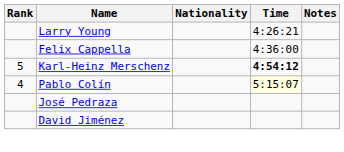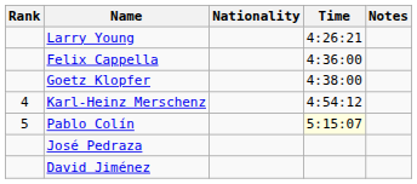 <table class="wikitable sortable" style="text-align:center">
 <tr>
 <th>Rank</th>
 <th>Name</th>
 <th>Nationality</th>
 <th>Time</th>
 <th>Notes</th>
 </tr>
 <tr>
 <td></td>
 <td align=left><a href='#'>Larry Young</a></td>
 <td align=left></td>
 <td>4:26:21</td>
 <td></td>
 </tr>
 <tr>
 <td></td>
 <td align=left><a href='#'>Felix Cappella</a></td>
 <td align=left></td>
 <td>4:36:00</td>
 <td></td>
 </tr>
 <tr>
-<td>5</td>
-<td align=left><a href='#'>Karl-Heinz Merschenz</a></td>
+<td></td>
+<td align=left><a href='#'>Goetz Klopfer</a></td>
 <td align=left></td>
-<td><strong>4:54:12</strong></td>
+<td>4:38:00</td>
 <td></td>
 </tr>
 <tr>
 <td>4</td>
+<td align=left><a href='#'>Karl-Heinz Merschenz</a></td>
+<td align=left></td>
+<td>4:54:12</td>
+<td></td>
+</tr>
+<tr>
+<td>5</td>
 <td align=left><a href='#'>Pablo Colín</a></td>
 <td align=left></td>
 <td style="background: lightyellow;">5:15:07</td>
 <td></td>
 </tr>
 <tr>
 <td></td>
 <td align=left><a href='#'>José Pedraza</a></td>
 <td align=left></td>
 <td></td>
 <td></td>
 </tr>
 <tr>
 <td></td>
 <td align=left><a href='#'>David Jiménez</a></td>
 <td align=left></td>
 <td></td>
 <td></td>
 </tr>
 </table>
